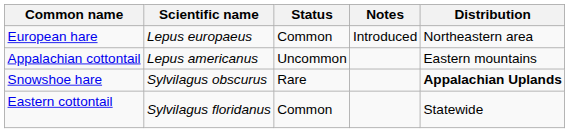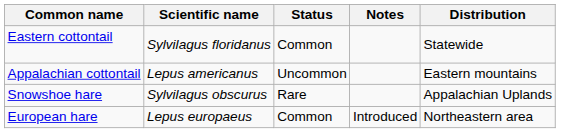 <table class="wikitable">
 <tr>
 <th>Common name</th>
 <th>Scientific name</th>
 <th>Status</th>
 <th>Notes</th>
 <th>Distribution</th>
 </tr>
 <tr>
-<td><a href='#'>European hare</a></td>
-<td><em>Lepus europaeus</em></td>
+<td><a href='#'>Eastern cottontail</a><br><br></td>
+<td><em>Sylvilagus floridanus</em></td>
 <td>Common</td>
-<td>Introduced</td>
-<td>Northeastern area</td>
+<td></td>
+<td>Statewide</td>
 </tr>
 <tr>
 <td><a href='#'>Appalachian cottontail</a></td>
 <td><em>Lepus americanus</em></td>
 <td>Uncommon</td>
 <td></td>
 <td>Eastern mountains</td>
 </tr>
 <tr>
 <td><a href='#'>Snowshoe hare</a></td>
 <td><em>Sylvilagus obscurus</em></td>
 <td>Rare</td>
 <td></td>
-<td><strong>Appalachian Uplands</strong></td>
+<td>Appalachian Uplands</td>
 </tr>
 <tr>
-<td><a href='#'>Eastern cottontail</a><br><br></td>
-<td><em>Sylvilagus floridanus</em></td>
+<td><a href='#'>European hare</a></td>
+<td><em>Lepus europaeus</em></td>
 <td>Common</td>
-<td></td>
-<td>Statewide</td>
+<td>Introduced</td>
+<td>Northeastern area</td>
 </tr>
 </table>
